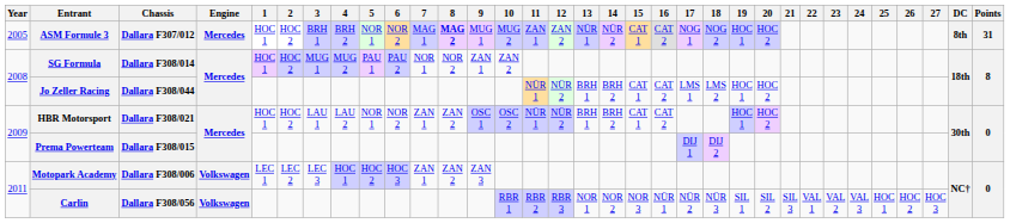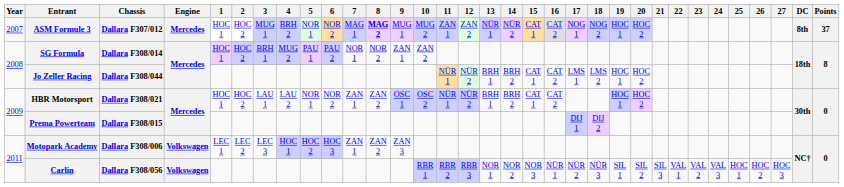 <table class="wikitable" style="text-align:center; font-size:85%">
 <tr>
 <th>Year</th>
 <th>Entrant</th>
 <th>Chassis</th>
 <th>Engine</th>
 <th>1</th>
 <th>2</th>
 <th>3</th>
 <th>4</th>
 <th>5</th>
 <th>6</th>
 <th>7</th>
 <th>8</th>
 <th>9</th>
 <th>10</th>
 <th>11</th>
 <th>12</th>
 <th>13</th>
 <th>14</th>
 <th>15</th>
 <th>16</th>
 <th>17</th>
 <th>18</th>
 <th>19</th>
 <th>20</th>
 <th>21</th>
 <th>22</th>
 <th>23</th>
 <th>24</th>
 <th>25</th>
 <th>26</th>
 <th>27</th>
 <th>DC</th>
 <th>Points</th>
 </tr>
 <tr>
-<td><a href='#'>2005</a></td>
+<td><a href='#'>2007</a></td>
 <th nowrap><a href='#'>ASM Formule 3</a></th>
 <th nowrap><a href='#'>Dallara</a> F307/012</th>
 <th nowrap><a href='#'>Mercedes</a></th>
 <td style="background:#FFFFFF;"><a href='#'>HOC<br>1</a><br></td>
 <td style="background:#FFFFFF;"><a href='#'>HOC<br>2</a><br></td>
-<td style="background:#CFCFFF;"><a href='#'>BRH<br>1</a><br></td>
+<td style="background:#CFCFFF;"><a href='#'>MUG<br>1</a><br></td>
 <td style="background:#CFCFFF;"><a href='#'>BRH<br>2</a><br></td>
 <td style="background:#DFFFDF;"><a href='#'>NOR<br>1</a><br></td>
 <td style="background:#FFDF9F;"><a href='#'>NOR<br>2</a><br></td>
 <td style="background:#CFCFFF;"><a href='#'>MAG<br>1</a><br></td>
 <td style="background:#EFCFFF;"><strong><a href='#'>MAG<br>2</a><br></strong></td>
 <td style="background:#EFCFFF;"><a href='#'>MUG<br>1</a><br></td>
 <td style="background:#CFCFFF;"><a href='#'>MUG<br>2</a><br></td>
 <td style="background:#CFCFFF;"><a href='#'>ZAN<br>1</a><br></td>
 <td style="background:#DFFFDF;"><a href='#'>ZAN<br>2</a><br></td>
 <td style="background:#CFCFFF;"><a href='#'>NÜR<br>1</a><br></td>
 <td style="background:#EFCFFF;"><a href='#'>NÜR<br>2</a><br></td>
 <td style="background:#FFDF9F;"><a href='#'>CAT<br>1</a><br></td>
 <td style="background:#DFDFDF;"><a href='#'>CAT<br>2</a><br></td>
 <td style="background:#EFCFFF;"><a href='#'>NOG<br>1</a><br></td>
 <td style="background:#CFCFFF;"><a href='#'>NOG<br>2</a><br></td>
 <td style="background:#CFCFFF;"><a href='#'>HOC<br>1</a><br></td>
 <td style="background:#CFCFFF;"><a href='#'>HOC<br>2</a><br></td>
 <td></td>
 <td></td>
 <td></td>
 <td></td>
 <td></td>
 <td></td>
 <td></td>
 <th>8th</th>
-<th>31</th>
+<th>37</th>
 </tr>
 <tr>
 <td rowspan=2><a href='#'>2008</a></td>
 <th nowrap><a href='#'>SG Formula</a></th>
 <th nowrap><a href='#'>Dallara</a> F308/014</th>
 <th rowspan=2><a href='#'>Mercedes</a></th>
 <td style="background:#EFCFFF;"><a href='#'>HOC<br>1</a><br></td>
 <td style="background:#CFCFFF;"><a href='#'>HOC<br>2</a><br></td>
-<td style="background:#CFCFFF;"><a href='#'>MUG<br>1</a><br></td>
+<td style="background:#CFCFFF;"><a href='#'>BRH<br>1</a><br></td>
 <td style="background:#CFCFFF;"><a href='#'>MUG<br>2</a><br></td>
 <td style="background:#EFCFFF;"><a href='#'>PAU<br>1</a><br></td>
 <td style="background:#CFCFFF;"><a href='#'>PAU<br>2</a><br></td>
 <td><a href='#'>NOR<br>1</a></td>
 <td><a href='#'>NOR<br>2</a></td>
 <td><a href='#'>ZAN<br>1</a></td>
 <td><a href='#'>ZAN<br>2</a></td>
 <td></td>
 <td></td>
 <td></td>
 <td></td>
 <td></td>
 <td></td>
 <td></td>
 <td></td>
 <td></td>
 <td></td>
 <td></td>
 <td></td>
 <td></td>
 <td></td>
 <td></td>
 <td></td>
 <td></td>
 <th rowspan=2>18th</th>
 <th rowspan=2>8</th>
 </tr>
 <tr>
 <th nowrap><a href='#'>Jo Zeller Racing</a></th>
 <th nowrap><a href='#'>Dallara</a> F308/044</th>
 <td></td>
 <td></td>
 <td></td>
 <td></td>
 <td></td>
 <td></td>
 <td></td>
 <td></td>
 <td></td>
 <td></td>
 <td style="background:#FFDF9F;"><a href='#'>NÜR<br>1</a><br></td>
 <td style="background:#DFFFDF;"><a href='#'>NÜR<br>2</a><br></td>
 <td><a href='#'>BRH<br>1</a></td>
 <td><a href='#'>BRH<br>2</a></td>
 <td><a href='#'>CAT<br>1</a></td>
 <td><a href='#'>CAT<br>2</a></td>
 <td><a href='#'>LMS<br>1</a></td>
 <td><a href='#'>LMS<br>2</a></td>
 <td><a href='#'>HOC<br>1</a></td>
 <td><a href='#'>HOC<br>2</a></td>
 <td></td>
 <td></td>
 <td></td>
 <td></td>
 <td></td>
 <td></td>
 <td></td>
 </tr>
 <tr>
 <td rowspan=2><a href='#'>2009</a></td>
 <th nowrap>HBR Motorsport</th>
 <th nowrap><a href='#'>Dallara</a> F308/021</th>
 <th rowspan=2><a href='#'>Mercedes</a></th>
 <td><a href='#'>HOC<br>1</a></td>
 <td><a href='#'>HOC<br>2</a></td>
 <td><a href='#'>LAU<br>1</a></td>
 <td><a href='#'>LAU<br>2</a></td>
 <td><a href='#'>NOR<br>1</a></td>
 <td><a href='#'>NOR<br>2</a></td>
 <td><a href='#'>ZAN<br>1</a></td>
 <td><a href='#'>ZAN<br>2</a></td>
 <td style="background:#CFCFFF;"><a href='#'>OSC<br>1</a><br></td>
 <td style="background:#CFCFFF;"><a href='#'>OSC<br>2</a><br></td>
 <td style="background:#CFCFFF;"><a href='#'>NÜR<br>1</a><br></td>
 <td style="background:#CFCFFF;"><a href='#'>NÜR<br>2</a><br></td>
 <td><a href='#'>BRH<br>1</a></td>
 <td><a href='#'>BRH<br>2</a></td>
 <td><a href='#'>CAT<br>1</a></td>
 <td><a href='#'>CAT<br>2</a></td>
 <td></td>
 <td></td>
 <td style="background:#CFCFFF;"><a href='#'>HOC<br>1</a><br></td>
 <td style="background:#EFCFFF;"><a href='#'>HOC<br>2</a><br></td>
 <td></td>
 <td></td>
 <td></td>
 <td></td>
 <td></td>
 <td></td>
 <td></td>
 <th rowspan=2>30th</th>
 <th rowspan=2>0</th>
 </tr>
 <tr>
 <th nowrap><a href='#'>Prema Powerteam</a></th>
 <th nowrap><a href='#'>Dallara</a> F308/015</th>
 <td></td>
 <td></td>
 <td></td>
 <td></td>
 <td></td>
 <td></td>
 <td></td>
 <td></td>
 <td></td>
 <td></td>
 <td></td>
 <td></td>
 <td></td>
 <td></td>
 <td></td>
 <td></td>
 <td style="background:#CFCFFF;"><a href='#'>DIJ<br>1</a><br></td>
 <td style="background:#EFCFFF;"><a href='#'>DIJ<br>2</a><br></td>
 <td></td>
 <td></td>
 <td></td>
 <td></td>
 <td></td>
 <td></td>
 <td></td>
 <td></td>
 <td></td>
 </tr>
 <tr>
 <td rowspan=2><a href='#'>2011</a></td>
 <th nowrap><a href='#'>Motopark Academy</a></th>
 <th nowrap><a href='#'>Dallara</a> F308/006</th>
 <th><a href='#'>Volkswagen</a></th>
 <td><a href='#'>LEC<br>1</a></td>
 <td><a href='#'>LEC<br>2</a></td>
 <td><a href='#'>LEC<br>3</a></td>
 <td style="background:#CFCFFF;"><a href='#'>HOC<br>1</a><br></td>
 <td style="background:#CFCFFF;"><a href='#'>HOC<br>2</a><br></td>
 <td style="background:#CFCFFF;"><a href='#'>HOC<br>3</a><br></td>
 <td><a href='#'>ZAN<br>1</a></td>
 <td><a href='#'>ZAN<br>2</a></td>
 <td><a href='#'>ZAN<br>3</a></td>
 <td></td>
 <td></td>
 <td></td>
 <td></td>
 <td></td>
 <td></td>
 <td></td>
 <td></td>
 <td></td>
 <td></td>
 <td></td>
 <td></td>
 <td></td>
 <td></td>
 <td></td>
 <td></td>
 <td></td>
 <td></td>
 <th rowspan=2>NC†</th>
 <th rowspan=2>0</th>
 </tr>
 <tr>
 <th><a href='#'>Carlin</a></th>
 <th nowrap><a href='#'>Dallara</a> F308/056</th>
 <th><a href='#'>Volkswagen</a></th>
 <td></td>
 <td></td>
 <td></td>
 <td></td>
 <td></td>
 <td></td>
 <td></td>
 <td></td>
 <td></td>
 <td style="background:#CFCFFF;"><a href='#'>RBR<br>1</a><br></td>
 <td style="background:#CFCFFF;"><a href='#'>RBR<br>2</a><br></td>
 <td style="background:#CFCFFF;"><a href='#'>RBR<br>3</a><br></td>
 <td><a href='#'>NOR<br>1</a></td>
 <td><a href='#'>NOR<br>2</a></td>
 <td><a href='#'>NOR<br>3</a></td>
 <td><a href='#'>NÜR<br>1</a></td>
 <td><a href='#'>NÜR<br>2</a></td>
 <td><a href='#'>NÜR<br>3</a></td>
 <td><a href='#'>SIL<br>1</a></td>
 <td><a href='#'>SIL<br>2</a></td>
 <td><a href='#'>SIL<br>3</a></td>
 <td><a href='#'>VAL<br>1</a></td>
 <td><a href='#'>VAL<br>2</a></td>
 <td><a href='#'>VAL<br>3</a></td>
 <td><a href='#'>HOC<br>1</a></td>
 <td><a href='#'>HOC<br>2</a></td>
 <td><a href='#'>HOC<br>3</a></td>
 </tr>
 </table>
